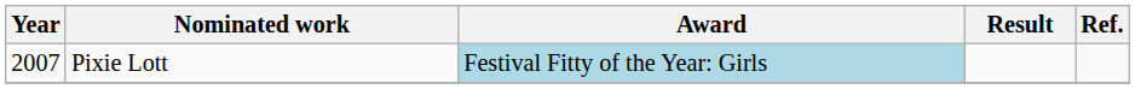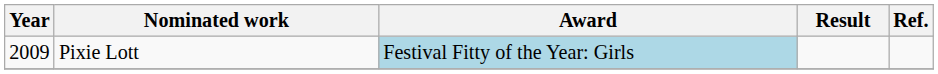 <table class="wikitable">
 <tr>
 <th>Year</th>
 <th width="250">Nominated work</th>
 <th width="325">Award</th>
 <th width="65">Result</th>
 <th>Ref.</th>
 </tr>
 <tr>
-<td>2007</td>
+<td>2009</td>
 <td>Pixie Lott</td>
 <td style="background: lightblue;">Festival Fitty of the Year: Girls</td>
 <td></td>
 <td align="center"></td>
 </tr>
 <tr>
 </tr>
 </table>
